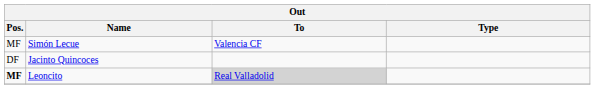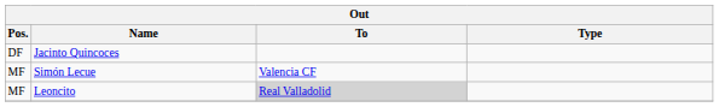 <table class="wikitable" style="font-size:90%;width:99%;">
 <tr>
 <th colspan="4">Out</th>
 </tr>
 <tr>
 <th width=3%>Pos.</th>
 <th width=32%>Name</th>
 <th width=30%>To</th>
 <th width=35%>Type</th>
 </tr>
 <tr>
+<td>DF</td>
+<td><a href='#'>Jacinto Quincoces</a></td>
+<td></td>
+<td></td>
+</tr>
+<tr>
 <td>MF</td>
 <td><a href='#'>Simón Lecue</a></td>
 <td><a href='#'>Valencia CF</a></td>
 <td></td>
 </tr>
 <tr>
-<td>DF</td>
-<td><a href='#'>Jacinto Quincoces</a></td>
-<td></td>
-<td></td>
-</tr>
-<tr>
-<td><strong>MF</strong></td>
+<td>MF</td>
 <td><a href='#'>Leoncito</a></td>
 <td style="background: lightgrey;"><a href='#'>Real Valladolid</a></td>
 <td></td>
 </tr>
 <tr>
 </tr>
 </table>
